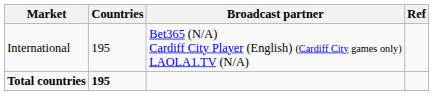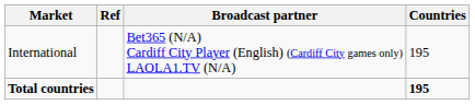 <table class="wikitable">
 <tr>
 <th>Market</th>
+<th>Ref</th>
+<th>Broadcast partner</th>
 <th>Countries</th>
-<th>Broadcast partner</th>
-<th>Ref</th>
 </tr>
 <tr>
 <td>International</td>
+<td></td>
+<td><a href='#'>Bet365</a> (N/A) <br> <a href='#'>Cardiff City Player</a> (English) <small>(<a href='#'>Cardiff City</a> games only)</small> <br> <a href='#'>LAOLA1.TV</a> (N/A)</td>
 <td>195</td>
-<td><a href='#'>Bet365</a> (N/A) <br> <a href='#'>Cardiff City Player</a> (English) <small>(<a href='#'>Cardiff City</a> games only)</small> <br> <a href='#'>LAOLA1.TV</a> (N/A)</td>
-<td></td>
 </tr>
 <tr>
 <td><strong>Total countries</strong></td>
-<td><strong>195</strong></td>
 <td></td>
 <td></td>
+<td><strong>195</strong></td>
 </tr>
 </table>
